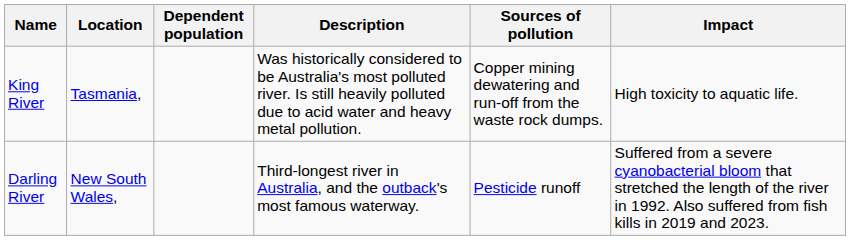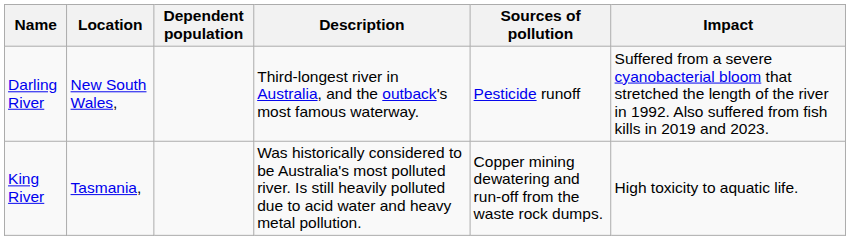 <table class="wikitable sortable">
 <tr>
 <th>Name</th>
 <th>Location</th>
 <th>Dependent population</th>
 <th>Description</th>
 <th>Sources of pollution</th>
 <th>Impact</th>
 </tr>
 <tr>
+<td><a href='#'>Darling River</a></td>
+<td><a href='#'>New South Wales</a>, </td>
+<td></td>
+<td>Third-longest river in <a href='#'>Australia</a>, and the <a href='#'>outback</a>'s most famous waterway.</td>
+<td><a href='#'>Pesticide</a> runoff</td>
+<td>Suffered from a severe <a href='#'>cyanobacterial bloom</a> that stretched the length of the river in 1992. Also suffered from fish kills in 2019 and 2023.</td>
+</tr>
+<tr>
 <td><a href='#'>King River</a></td>
 <td><a href='#'>Tasmania</a>, </td>
 <td></td>
 <td>Was historically considered to be Australia's most polluted river. Is still heavily polluted due to acid water and heavy metal pollution.</td>
 <td>Copper mining dewatering and run-off from the waste rock dumps.</td>
 <td>High toxicity to aquatic life.</td>
 </tr>
-<tr>
-<td><a href='#'>Darling River</a></td>
-<td><a href='#'>New South Wales</a>, </td>
-<td></td>
-<td>Third-longest river in <a href='#'>Australia</a>, and the <a href='#'>outback</a>'s most famous waterway.</td>
-<td><a href='#'>Pesticide</a> runoff</td>
-<td>Suffered from a severe <a href='#'>cyanobacterial bloom</a> that stretched the length of the river in 1992. Also suffered from fish kills in 2019 and 2023.</td>
-</tr>
 </table>
